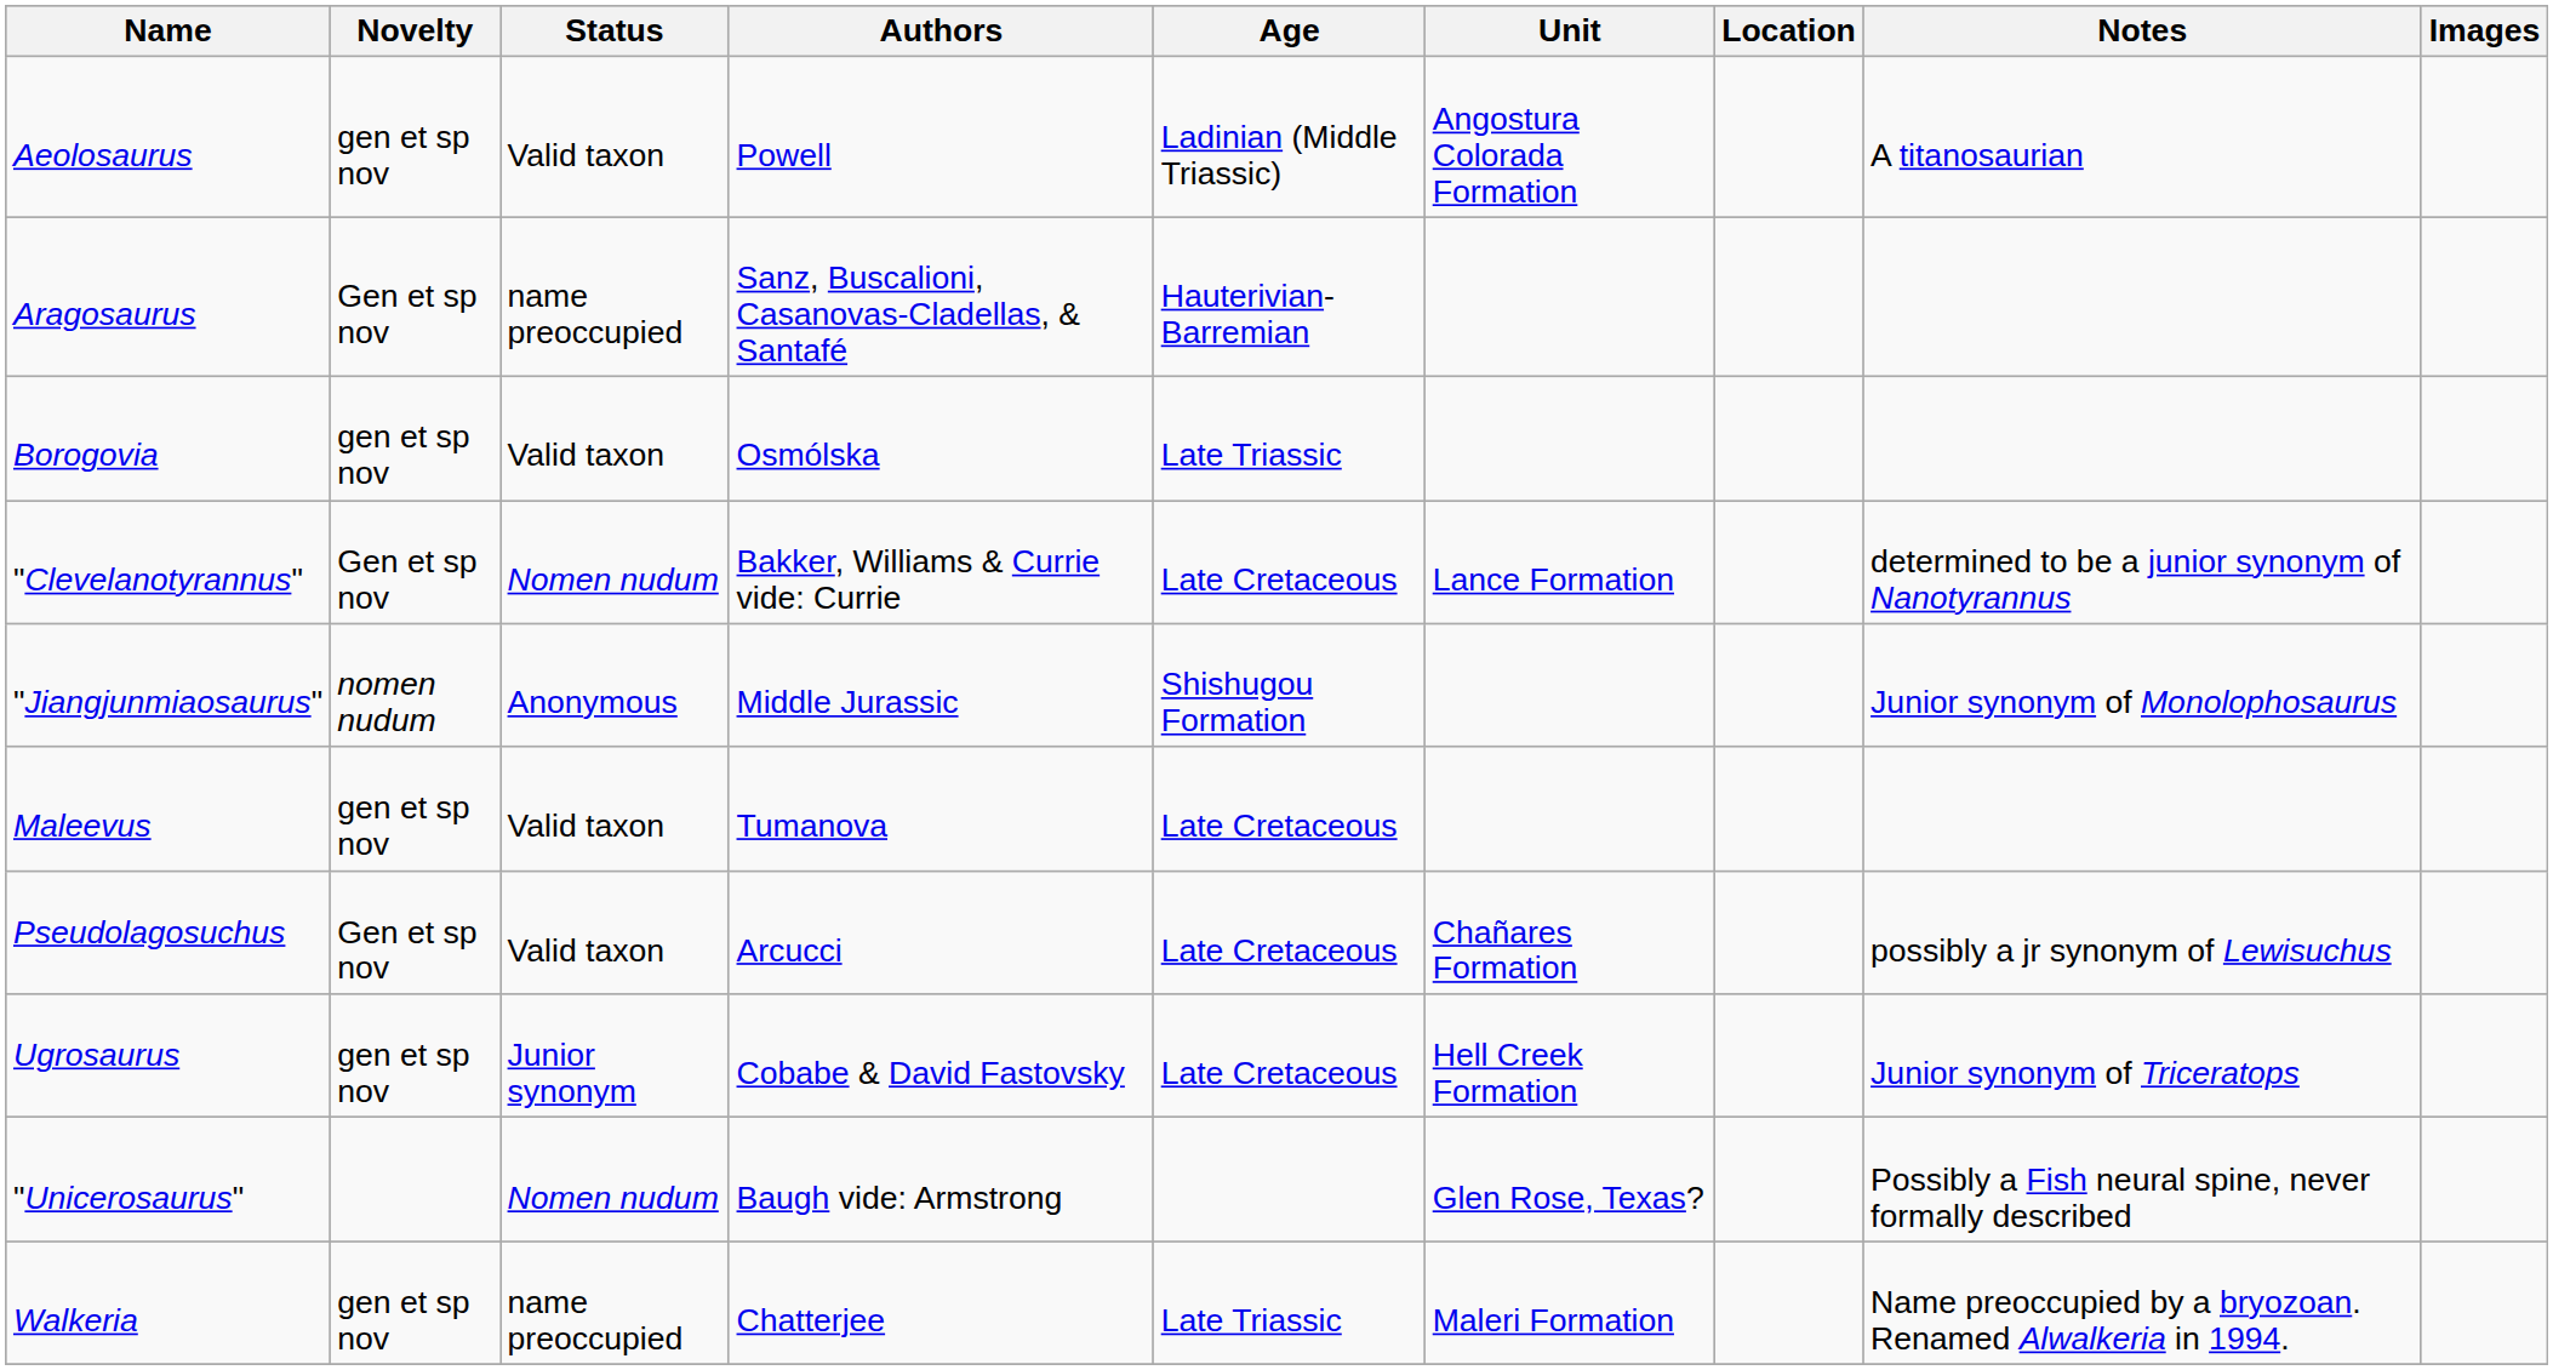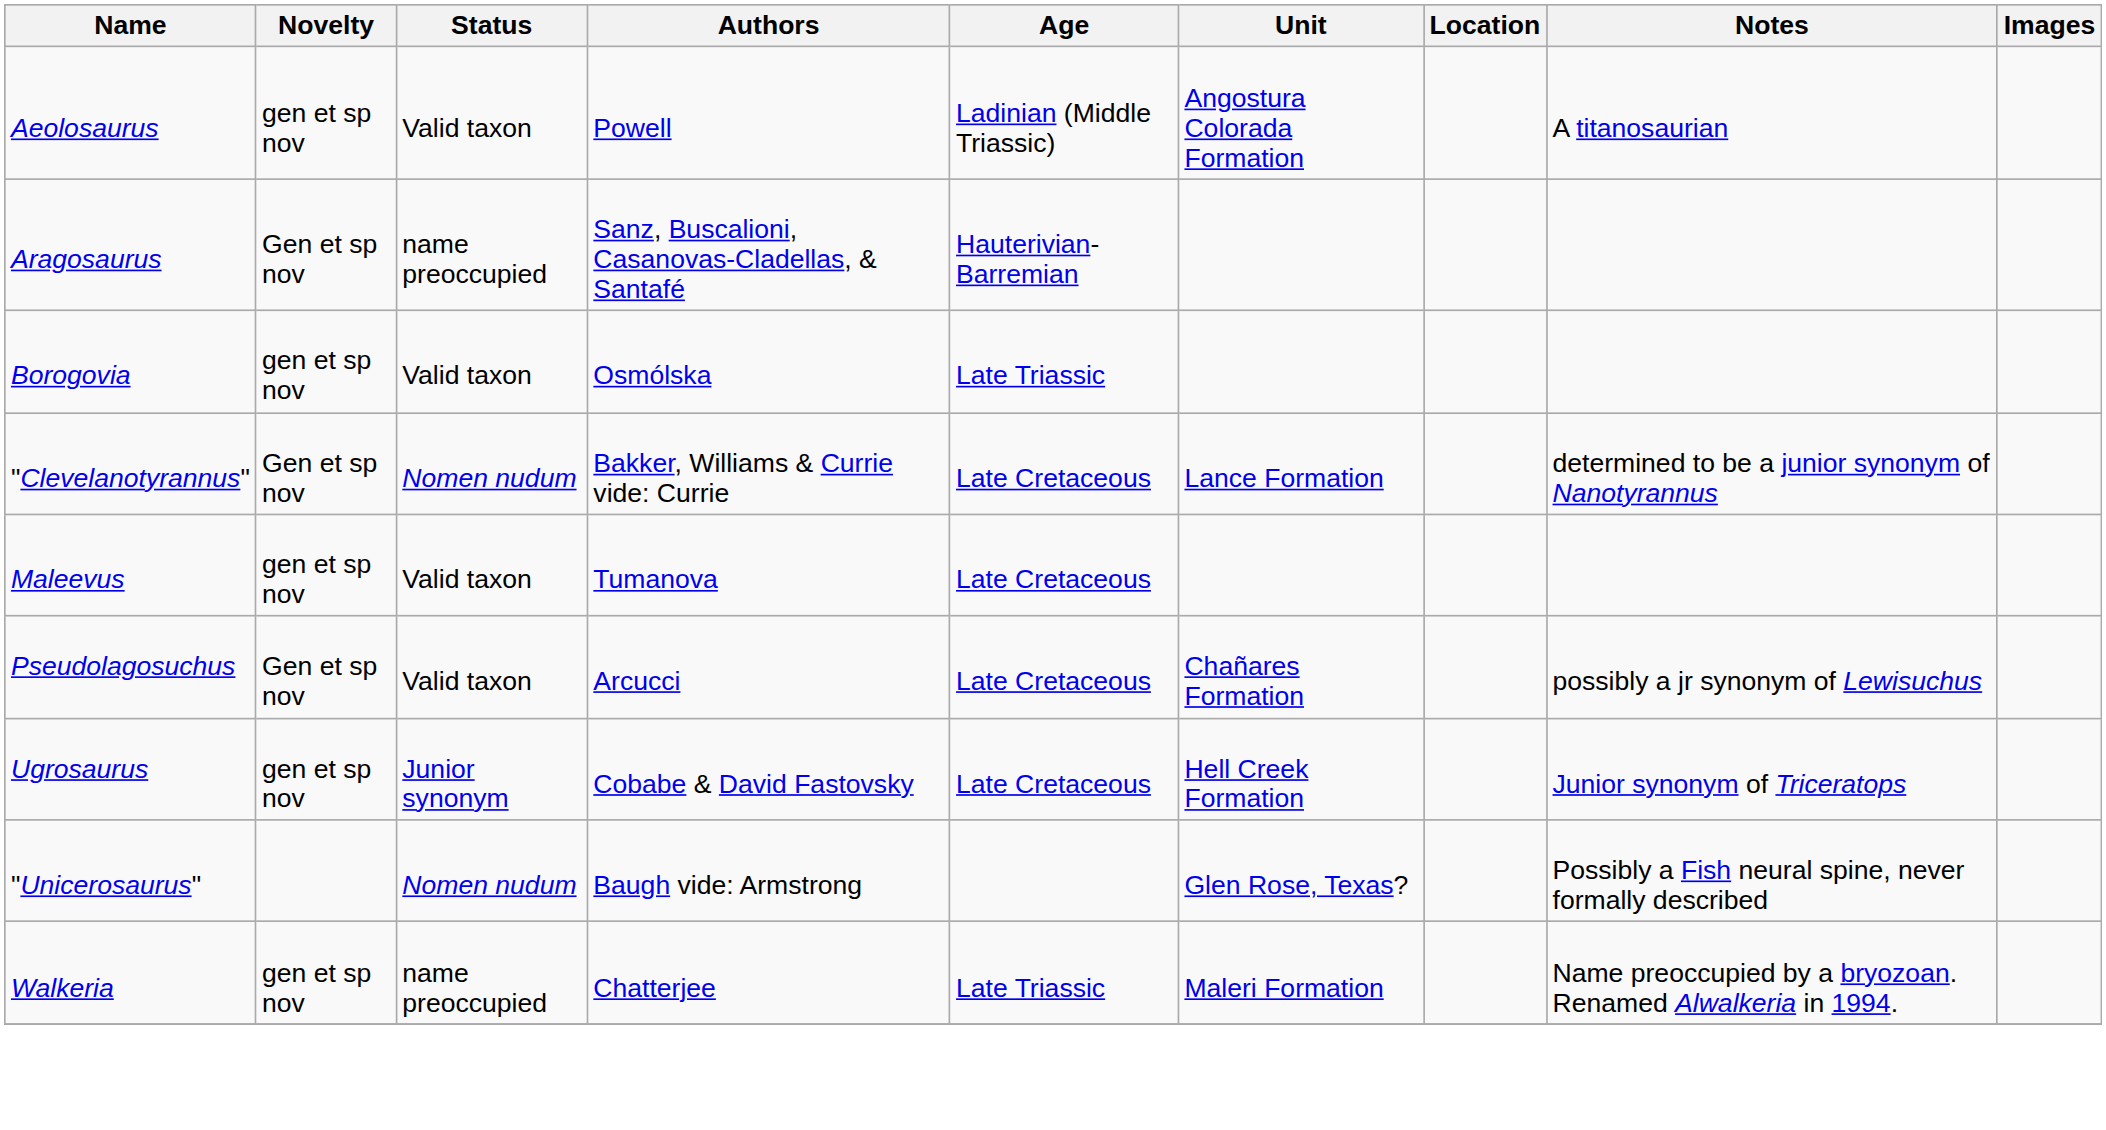 <table class="wikitable sortable" align="center" width="100%">
 <tr>
 <th>Name</th>
 <th>Novelty</th>
 <th>Status</th>
 <th>Authors</th>
 <th>Age</th>
 <th>Unit</th>
 <th>Location</th>
 <th>Notes</th>
 <th>Images</th>
 </tr>
 <tr>
 <td><br><em><a href='#'>Aeolosaurus</a></em></td>
 <td><br>gen et sp nov</td>
 <td><br>Valid taxon</td>
 <td><br><a href='#'>Powell</a></td>
 <td><br><a href='#'>Ladinian</a> (Middle Triassic)</td>
 <td><br><a href='#'>Angostura Colorada Formation</a></td>
 <td><br></td>
 <td><br>A <a href='#'>titanosaurian</a></td>
 <td></td>
 </tr>
 <tr>
 <td><br><em><a href='#'>Aragosaurus</a></em></td>
 <td><br>Gen et sp nov</td>
 <td><br>name preoccupied</td>
 <td><br><a href='#'>Sanz</a>, <a href='#'>Buscalioni</a>, <a href='#'>Casanovas-Cladellas</a>, & <a href='#'>Santafé</a></td>
 <td><br><a href='#'>Hauterivian</a>-<a href='#'>Barremian</a></td>
 <td></td>
 <td><br></td>
 <td></td>
 <td></td>
 </tr>
 <tr>
 <td><br><em><a href='#'>Borogovia</a></em></td>
 <td><br>gen et sp nov</td>
 <td><br>Valid taxon</td>
 <td><br><a href='#'>Osmólska</a></td>
 <td><br><a href='#'>Late Triassic</a></td>
 <td></td>
 <td><br></td>
 <td></td>
 <td></td>
 </tr>
 <tr>
 <td><br>"<em><a href='#'>Clevelanotyrannus</a></em>"</td>
 <td><br>Gen et sp nov</td>
 <td><br><em><a href='#'>Nomen nudum</a></em></td>
 <td><br><a href='#'>Bakker</a>, Williams & <a href='#'>Currie</a> vide: Currie</td>
 <td><br><a href='#'>Late Cretaceous</a></td>
 <td><br><a href='#'>Lance Formation</a></td>
 <td><br></td>
 <td><br>determined to be a <a href='#'>junior synonym</a> of <em><a href='#'>Nanotyrannus</a></em></td>
-<td><br></td>
-</tr>
-<tr>
-<td><br>"<em><a href='#'>Jiangjunmiaosaurus</a></em>"</td>
-<td><br><em>nomen nudum</em></td>
-<td><br><a href='#'>Anonymous</a></td>
-<td><br><a href='#'>Middle Jurassic</a></td>
-<td><br><a href='#'>Shishugou Formation</a></td>
-<td></td>
-<td></td>
-<td><br><a href='#'>Junior synonym</a> of <em><a href='#'>Monolophosaurus</a></em></td>
 <td><br></td>
 </tr>
 <tr>
 <td><br><em><a href='#'>Maleevus</a></em></td>
 <td><br>gen et sp nov</td>
 <td><br>Valid taxon</td>
 <td><br><a href='#'>Tumanova</a></td>
 <td><br><a href='#'>Late Cretaceous</a></td>
 <td></td>
 <td><br></td>
 <td></td>
 <td></td>
 </tr>
 <tr>
 <td><em><a href='#'>Pseudolagosuchus</a></em></td>
 <td><br>Gen et sp nov</td>
 <td><br>Valid taxon</td>
 <td><br><a href='#'>Arcucci</a></td>
 <td><br><a href='#'>Late Cretaceous</a></td>
 <td><br><a href='#'>Chañares Formation</a></td>
 <td><br></td>
 <td><br>possibly a jr synonym of <em><a href='#'>Lewisuchus</a></em></td>
 <td></td>
 </tr>
 <tr>
 <td><em><a href='#'>Ugrosaurus</a></em></td>
 <td><br>gen et sp nov</td>
 <td><br><a href='#'>Junior synonym</a></td>
 <td><br><a href='#'>Cobabe</a> & <a href='#'>David Fastovsky</a></td>
 <td><br><a href='#'>Late Cretaceous</a></td>
 <td><br><a href='#'>Hell Creek Formation</a></td>
 <td><br></td>
 <td><br><a href='#'>Junior synonym</a> of <em><a href='#'>Triceratops</a></em></td>
 <td><br></td>
 </tr>
 <tr>
 <td><br>"<em><a href='#'>Unicerosaurus</a></em>"</td>
 <td></td>
 <td><br><em><a href='#'>Nomen nudum</a></em></td>
 <td><br><a href='#'>Baugh</a> vide: Armstrong</td>
 <td></td>
 <td><br><a href='#'>Glen Rose, Texas</a>?</td>
 <td><br></td>
 <td><br>Possibly a <a href='#'>Fish</a> neural spine, never formally described</td>
 <td></td>
 </tr>
 <tr>
 <td><br><em><a href='#'>Walkeria</a></em></td>
 <td><br>gen et sp nov</td>
 <td><br>name preoccupied</td>
 <td><br><a href='#'>Chatterjee</a></td>
 <td><br><a href='#'>Late Triassic</a></td>
 <td><br><a href='#'>Maleri Formation</a></td>
 <td><br></td>
 <td><br>Name preoccupied by a <a href='#'>bryozoan</a>. Renamed <em><a href='#'>Alwalkeria</a></em> in <a href='#'>1994</a>.</td>
 <td><br></td>
 </tr>
 <tr>
 </tr>
 </table>
